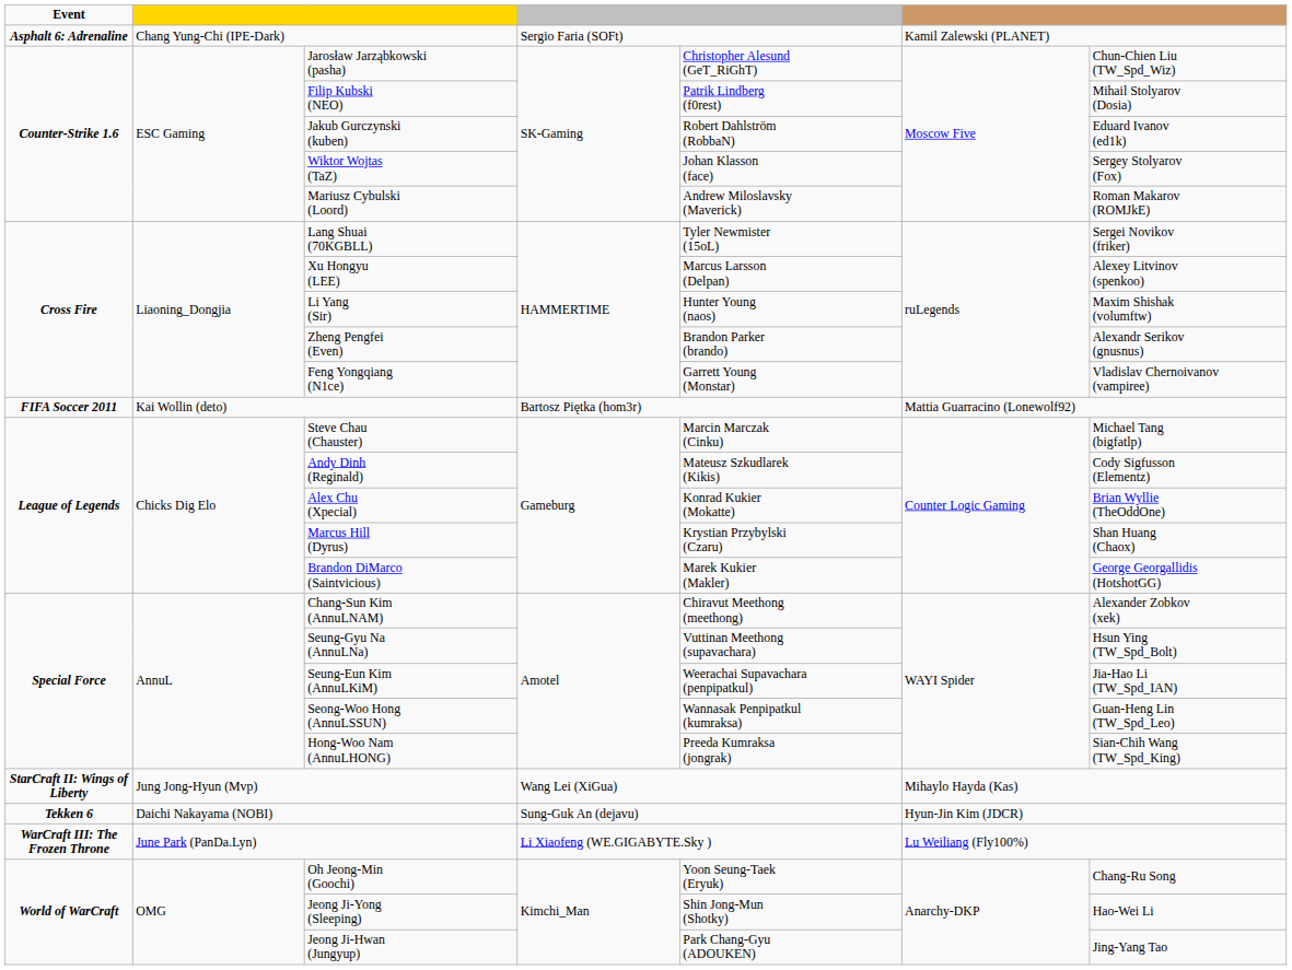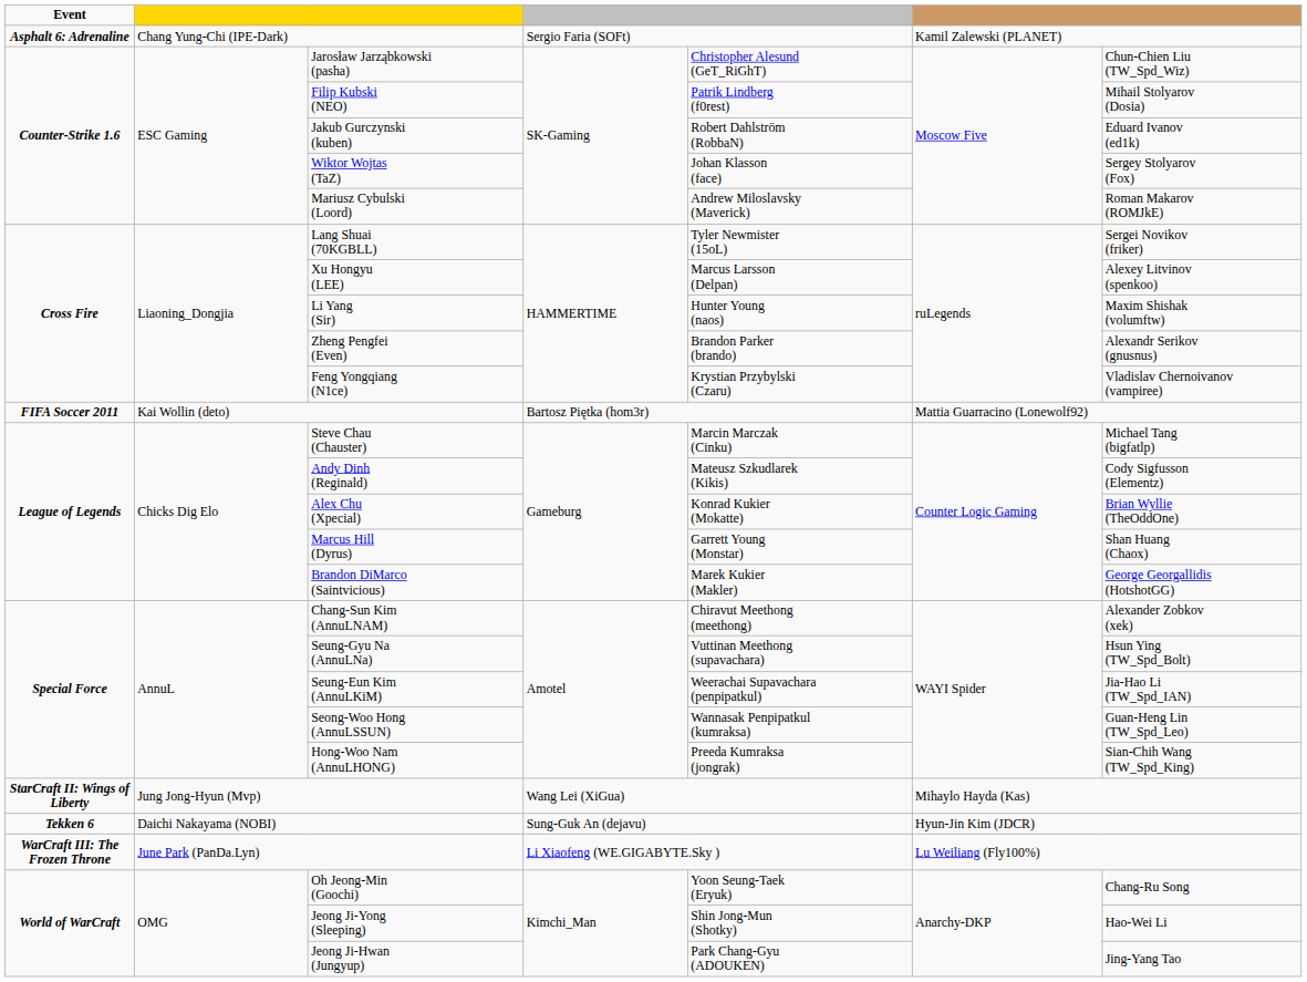 <table class="wikitable" width=100%>
 <tr>
 <td style="text-align:center"  width=10%><strong>Event</strong></td>
 <td colspan="2" style="text-align:center" bgcolor="gold" width=30%></td>
 <td colspan="2" style="text-align:center" bgcolor="silver" width=30%></td>
 <td colspan="2" style="text-align:center" bgcolor="CC9966" width=30%></td>
 </tr>
 <tr>
 <td style="text-align:center"><strong><em>Asphalt 6: Adrenaline</em></strong></td>
 <td colspan="2"> Chang Yung-Chi (IPE-Dark)</td>
 <td colspan="2"> Sergio Faria (SOFt)</td>
 <td colspan="2"> Kamil Zalewski (PLANET)</td>
 </tr>
 <tr>
 <td rowspan="5" align=center><strong><em>Counter-Strike 1.6</em></strong></td>
 <td rowspan="5">ESC Gaming<br></td>
 <td>Jarosław Jarząbkowski<br>(pasha)</td>
 <td rowspan="5">SK-Gaming<br></td>
 <td><a href='#'>Christopher Alesund</a><br>(GeT_RiGhT)</td>
 <td rowspan="5"><a href='#'>Moscow Five</a><br></td>
 <td>Chun-Chien Liu<br>(TW_Spd_Wiz)</td>
 </tr>
 <tr>
 <td><a href='#'>Filip Kubski</a><br>(NEO)</td>
 <td><a href='#'>Patrik Lindberg</a><br>(f0rest)</td>
 <td>Mihail Stolyarov<br>(Dosia)</td>
 </tr>
 <tr>
 <td>Jakub Gurczynski<br>(kuben)</td>
 <td>Robert Dahlström<br>(RobbaN)</td>
 <td>Eduard Ivanov<br>(ed1k)</td>
 </tr>
 <tr>
 <td><a href='#'>Wiktor Wojtas</a><br>(TaZ)</td>
 <td>Johan Klasson<br>(face)</td>
 <td>Sergey Stolyarov<br>(Fox)</td>
 </tr>
 <tr>
 <td>Mariusz Cybulski<br>(Loord)</td>
 <td>Andrew Miloslavsky<br>(Maverick)</td>
 <td>Roman Makarov<br>(ROMJkE)</td>
 </tr>
 <tr>
 <td rowspan="5" align=center><strong><em>Cross Fire</em></strong></td>
 <td rowspan="5">Liaoning_Dongjia<br></td>
 <td>Lang Shuai<br>(70KGBLL)</td>
 <td rowspan="5">HAMMERTIME<br></td>
 <td>Tyler Newmister<br>(15oL)</td>
 <td rowspan="5">ruLegends<br></td>
 <td>Sergei Novikov<br>(friker)</td>
 </tr>
 <tr>
 <td>Xu Hongyu<br>(LEE)</td>
 <td>Marcus Larsson<br>(Delpan)</td>
 <td>Alexey Litvinov<br>(spenkoo)</td>
 </tr>
 <tr>
 <td>Li Yang<br>(Sir)</td>
 <td>Hunter Young<br>(naos)</td>
 <td>Maxim Shishak<br>(volumftw)</td>
 </tr>
 <tr>
 <td>Zheng Pengfei<br>(Even)</td>
 <td>Brandon Parker<br>(brando)</td>
 <td>Alexandr Serikov<br>(gnusnus)</td>
 </tr>
 <tr>
 <td>Feng Yongqiang<br>(N1ce)</td>
-<td>Garrett Young<br>(Monstar)</td>
+<td>Krystian Przybylski<br>(Czaru)</td>
 <td>Vladislav Chernoivanov<br>(vampiree)</td>
 </tr>
 <tr>
 <td style="text-align:center"><strong><em>FIFA Soccer 2011</em></strong></td>
 <td colspan="2"> Kai Wollin (deto)</td>
 <td colspan="2"> Bartosz Piętka (hom3r)</td>
 <td colspan="2"> Mattia Guarracino  (Lonewolf92)</td>
 </tr>
 <tr>
 <td rowspan="5" align=center><strong><em>League of Legends</em></strong></td>
 <td rowspan="5">Chicks Dig Elo<br></td>
 <td>Steve Chau<br>(Chauster)</td>
 <td rowspan="5">Gameburg<br></td>
 <td>Marcin Marczak<br>(Cinku)</td>
 <td rowspan="5"><a href='#'>Counter Logic Gaming</a><br></td>
 <td>Michael Tang<br>(bigfatlp)</td>
 </tr>
 <tr>
 <td><a href='#'>Andy Dinh</a><br>(Reginald)</td>
 <td>Mateusz Szkudlarek<br>(Kikis)</td>
 <td>Cody Sigfusson<br>(Elementz)</td>
 </tr>
 <tr>
 <td><a href='#'>Alex Chu</a><br>(Xpecial)</td>
 <td>Konrad Kukier<br>(Mokatte)</td>
 <td><a href='#'>Brian Wyllie</a><br>(TheOddOne)</td>
 </tr>
 <tr>
 <td><a href='#'>Marcus Hill</a><br>(Dyrus)</td>
-<td>Krystian Przybylski<br>(Czaru)</td>
+<td>Garrett Young<br>(Monstar)</td>
 <td>Shan Huang<br>(Chaox)</td>
 </tr>
 <tr>
 <td><a href='#'>Brandon DiMarco</a><br>(Saintvicious)</td>
 <td>Marek Kukier<br>(Makler)</td>
 <td><a href='#'>George Georgallidis</a><br>(HotshotGG)</td>
 </tr>
 <tr>
 <td rowspan="5" align=center><strong><em>Special Force</em></strong></td>
 <td rowspan="5">AnnuL<br></td>
 <td>Chang-Sun Kim<br>(AnnuLNAM)</td>
 <td rowspan="5">Amotel<br></td>
 <td>Chiravut Meethong<br>(meethong)</td>
 <td rowspan="5">WAYI Spider<br></td>
 <td>Alexander Zobkov<br>(xek)</td>
 </tr>
 <tr>
 <td>Seung-Gyu Na<br>(AnnuLNa)</td>
 <td>Vuttinan Meethong<br>(supavachara)</td>
 <td>Hsun Ying<br>(TW_Spd_Bolt)</td>
 </tr>
 <tr>
 <td>Seung-Eun Kim<br>(AnnuLKiM)</td>
 <td>Weerachai Supavachara<br>(penpipatkul)</td>
 <td>Jia-Hao Li<br>(TW_Spd_IAN)</td>
 </tr>
 <tr>
 <td>Seong-Woo Hong<br>(AnnuLSSUN)</td>
 <td>Wannasak Penpipatkul<br>(kumraksa)</td>
 <td>Guan-Heng Lin<br>(TW_Spd_Leo)</td>
 </tr>
 <tr>
 <td>Hong-Woo Nam<br>(AnnuLHONG)</td>
 <td>Preeda Kumraksa<br>(jongrak)</td>
 <td>Sian-Chih Wang<br>(TW_Spd_King)</td>
 </tr>
 <tr>
 <td style="text-align:center"><strong><em>StarCraft II: Wings of Liberty</em></strong></td>
 <td colspan="2"> Jung Jong-Hyun (Mvp)</td>
 <td colspan="2"> Wang Lei (XiGua)</td>
 <td colspan="2"> Mihaylo Hayda  (Kas)</td>
 </tr>
 <tr>
 <td style="text-align:center"><strong><em>Tekken 6</em></strong></td>
 <td colspan="2"> Daichi Nakayama (NOBI)</td>
 <td colspan="2"> Sung-Guk An (dejavu)</td>
 <td colspan="2"> Hyun-Jin Kim (JDCR)</td>
 </tr>
 <tr>
 <td style="text-align:center"><strong><em>WarCraft III: The Frozen Throne</em></strong></td>
 <td colspan="2"> <a href='#'>June Park</a> (PanDa.Lyn)</td>
 <td colspan="2"> <a href='#'>Li Xiaofeng</a> (WE.GIGABYTE.Sky )</td>
 <td colspan="2"> <a href='#'>Lu Weiliang</a> (Fly100%)</td>
 </tr>
 <tr>
 <td rowspan="3" align=center><strong><em>World of WarCraft</em></strong></td>
 <td rowspan="3">OMG<br></td>
 <td>Oh Jeong-Min<br>(Goochi)</td>
 <td rowspan="3">Kimchi_Man<br></td>
 <td>Yoon Seung-Taek<br>(Eryuk)</td>
 <td rowspan="3">Anarchy-DKP<br></td>
 <td>Chang-Ru Song</td>
 </tr>
 <tr>
 <td>Jeong Ji-Yong<br>(Sleeping)</td>
 <td>Shin Jong-Mun<br>(Shotky)</td>
 <td>Hao-Wei Li</td>
 </tr>
 <tr>
 <td>Jeong Ji-Hwan<br>(Jungyup)</td>
 <td>Park Chang-Gyu<br>(ADOUKEN)</td>
 <td>Jing-Yang Tao</td>
 </tr>
 </table>
